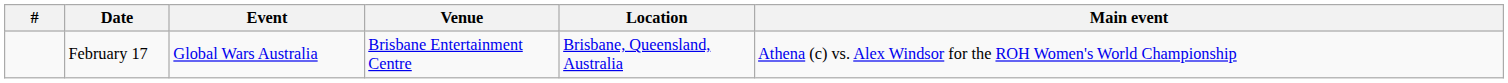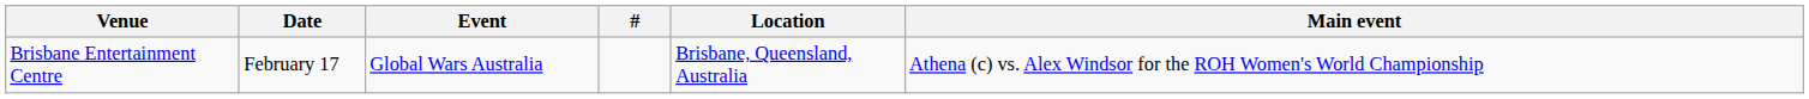 <table class="sortable wikitable succession-box" style="font-size:85%;">
 <tr>
-<th width=4%>#</th>
+<th width=13%>Venue</th>
 <th width=7%>Date</th>
 <th width=13%>Event</th>
-<th width=13%>Venue</th>
+<th width=4%>#</th>
 <th width=13%>Location</th>
 <th width=50%>Main event</th>
 </tr>
 <tr>
-<td></td>
+<td><a href='#'>Brisbane Entertainment Centre</a></td>
 <td>February 17</td>
 <td><a href='#'>Global Wars Australia</a></td>
-<td><a href='#'>Brisbane Entertainment Centre</a></td>
+<td></td>
 <td><a href='#'>Brisbane, Queensland, Australia</a></td>
 <td><a href='#'>Athena</a> (c) vs. <a href='#'>Alex Windsor</a> for the <a href='#'>ROH Women's World Championship</a></td>
 </tr>
 </table>
